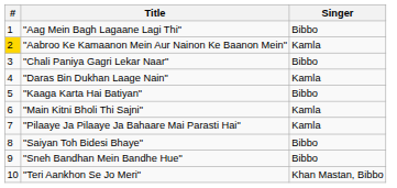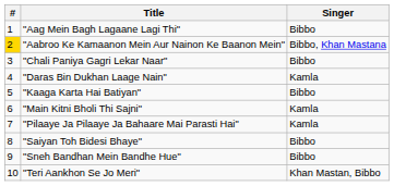 <table class="wikitable" style="font-size:95%;">
 <tr>
 <th>#</th>
 <th>Title</th>
 <th>Singer</th>
 </tr>
 <tr>
 <td>1</td>
 <td>"Aag Mein Bagh Lagaane Lagi Thi"</td>
 <td>Bibbo</td>
 </tr>
 <tr>
 <td style="background: gold;">2</td>
 <td>"Aabroo Ke Kamaanon Mein Aur Nainon Ke Baanon Mein"</td>
-<td>Kamla</td>
+<td>Bibbo, <a href='#'>Khan Mastana</a></td>
 </tr>
 <tr>
 <td>3</td>
 <td>"Chali Paniya Gagri Lekar Naar"</td>
 <td>Bibbo</td>
 </tr>
 <tr>
 <td>4</td>
 <td>"Daras Bin Dukhan Laage Nain"</td>
 <td>Kamla</td>
 </tr>
 <tr>
 <td>5</td>
 <td>"Kaaga Karta Hai Batiyan"</td>
 <td>Bibbo</td>
 </tr>
 <tr>
 <td>6</td>
 <td>"Main Kitni Bholi Thi Sajni"</td>
 <td>Kamla</td>
 </tr>
 <tr>
 <td>7</td>
 <td>"Pilaaye Ja Pilaaye Ja Bahaare Mai Parasti Hai"</td>
 <td>Kamla</td>
 </tr>
 <tr>
 <td>8</td>
 <td>"Saiyan Toh Bidesi Bhaye"</td>
 <td>Bibbo</td>
 </tr>
 <tr>
 <td>9</td>
 <td>"Sneh Bandhan Mein Bandhe Hue"</td>
 <td>Bibbo</td>
 </tr>
 <tr>
 <td>10</td>
 <td>"Teri Aankhon Se Jo Meri"</td>
 <td>Khan Mastan, Bibbo</td>
 </tr>
 </table>
